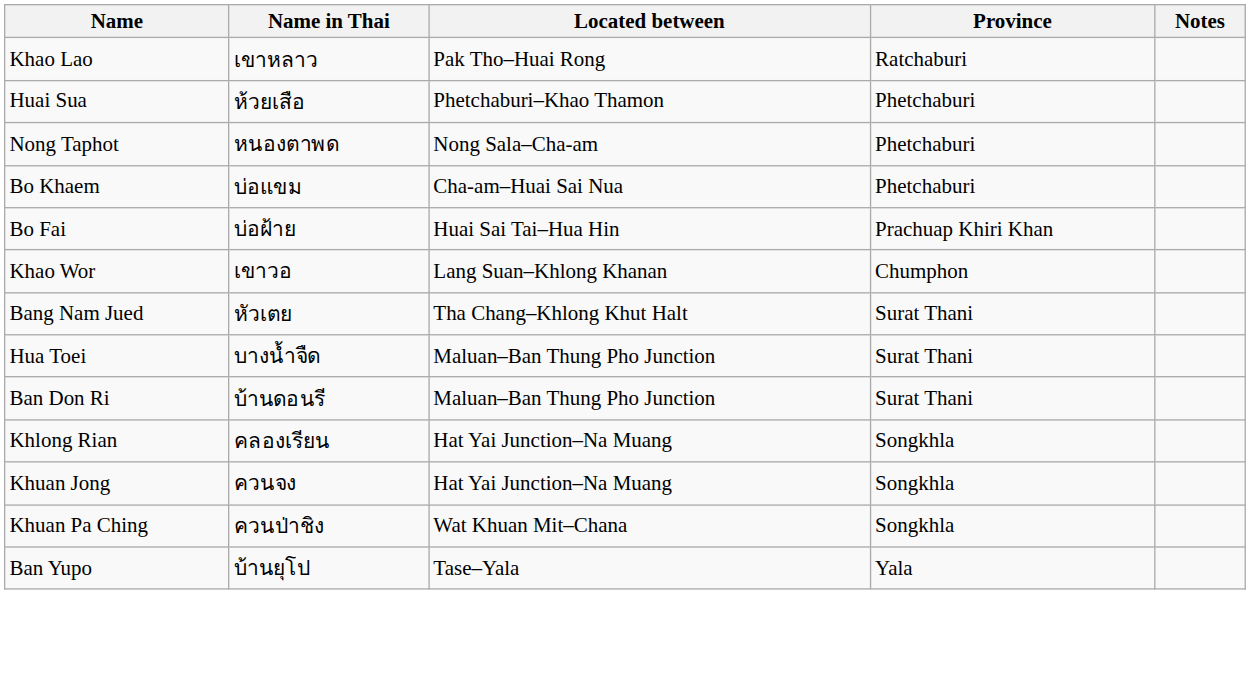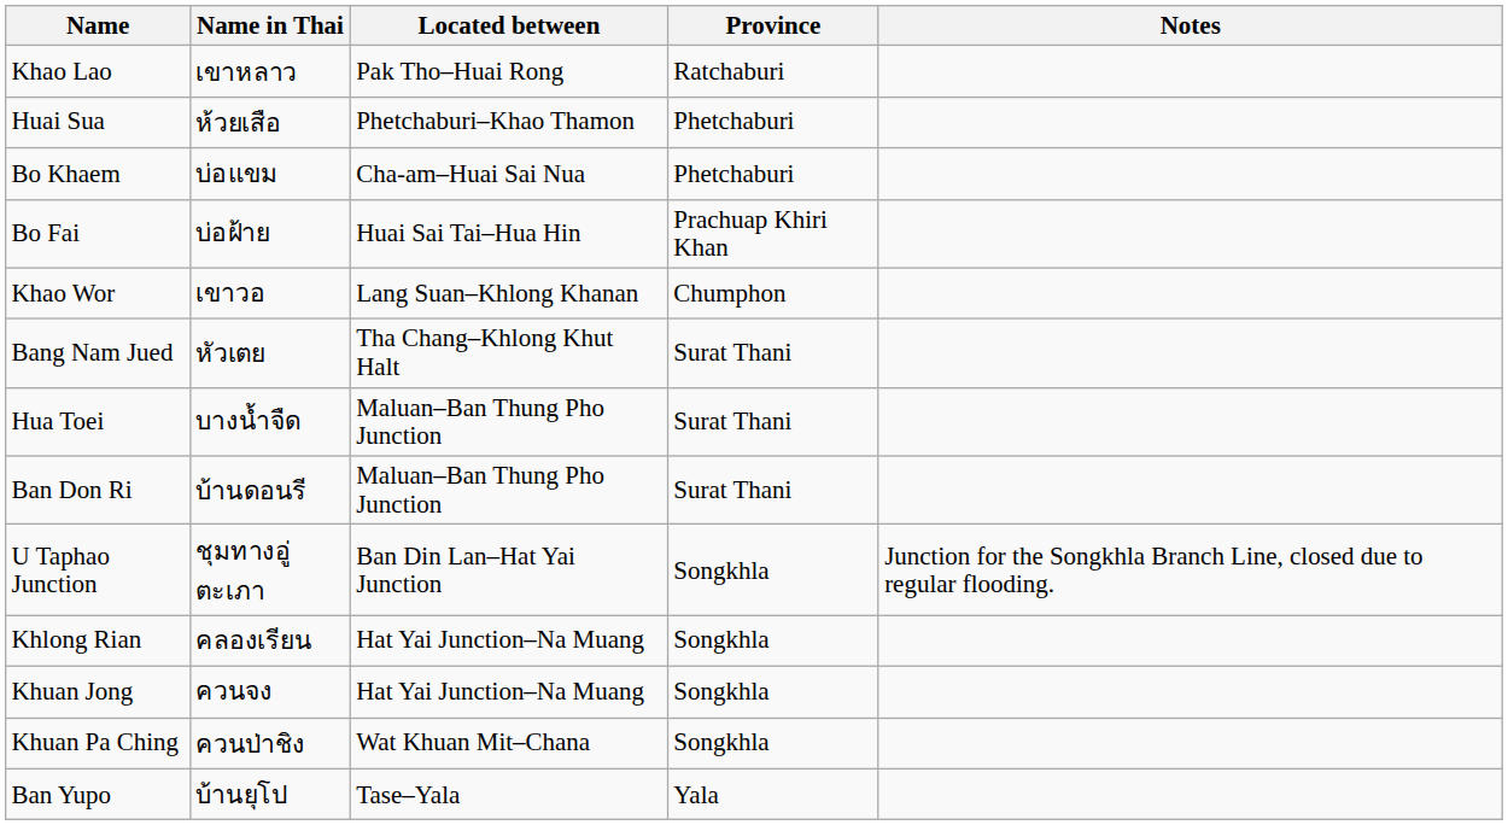 <table class="wikitable" width="75%">
 <tr>
 <th>Name</th>
 <th>Name in Thai</th>
 <th>Located between</th>
 <th>Province</th>
 <th>Notes</th>
 </tr>
 <tr>
 <td>Khao Lao</td>
 <td>เขาหลาว</td>
 <td>Pak Tho–Huai Rong</td>
 <td>Ratchaburi</td>
 <td></td>
 </tr>
 <tr>
 <td>Huai Sua</td>
 <td>ห้วยเสือ</td>
 <td>Phetchaburi–Khao Thamon</td>
-<td>Phetchaburi</td>
-<td></td>
-</tr>
-<tr>
-<td>Nong Taphot</td>
-<td>หนองตาพด</td>
-<td>Nong Sala–Cha-am</td>
 <td>Phetchaburi</td>
 <td></td>
 </tr>
 <tr>
 <td>Bo Khaem</td>
 <td>บ่อแขม</td>
 <td>Cha-am–Huai Sai Nua</td>
 <td>Phetchaburi</td>
 <td></td>
 </tr>
 <tr>
 <td>Bo Fai</td>
 <td>บ่อฝ้าย</td>
 <td>Huai Sai Tai–Hua Hin</td>
 <td>Prachuap Khiri Khan</td>
 <td></td>
 </tr>
 <tr>
 <td>Khao Wor</td>
 <td>เขาวอ</td>
 <td>Lang Suan–Khlong Khanan</td>
 <td>Chumphon</td>
 <td></td>
 </tr>
 <tr>
 <td>Bang Nam Jued</td>
 <td>หัวเตย</td>
 <td>Tha Chang–Khlong Khut Halt</td>
 <td>Surat Thani</td>
 <td></td>
 </tr>
 <tr>
 <td>Hua Toei</td>
 <td>บางน้ำจืด</td>
 <td>Maluan–Ban Thung Pho Junction</td>
 <td>Surat Thani</td>
 <td></td>
 </tr>
 <tr>
 <td>Ban Don Ri</td>
 <td>บ้านดอนรี</td>
 <td>Maluan–Ban Thung Pho Junction</td>
 <td>Surat Thani</td>
 <td></td>
 </tr>
 <tr>
+<td>U Taphao Junction</td>
+<td>ชุมทางอู่ตะเภา</td>
+<td>Ban Din Lan–Hat Yai Junction</td>
+<td>Songkhla</td>
+<td>Junction for the Songkhla Branch Line, closed due to regular flooding.</td>
+</tr>
+<tr>
 <td>Khlong Rian</td>
 <td>คลองเรียน</td>
 <td>Hat Yai Junction–Na Muang</td>
 <td>Songkhla</td>
 <td></td>
 </tr>
 <tr>
 <td>Khuan Jong</td>
 <td>ควนจง</td>
 <td>Hat Yai Junction–Na Muang</td>
 <td>Songkhla</td>
 <td></td>
 </tr>
 <tr>
 <td>Khuan Pa Ching</td>
 <td>ควนป่าชิง</td>
 <td>Wat Khuan Mit–Chana</td>
 <td>Songkhla</td>
 <td></td>
 </tr>
 <tr>
 <td>Ban Yupo</td>
 <td>บ้านยุโป</td>
 <td>Tase–Yala</td>
 <td>Yala</td>
 <td></td>
 </tr>
 </table>
